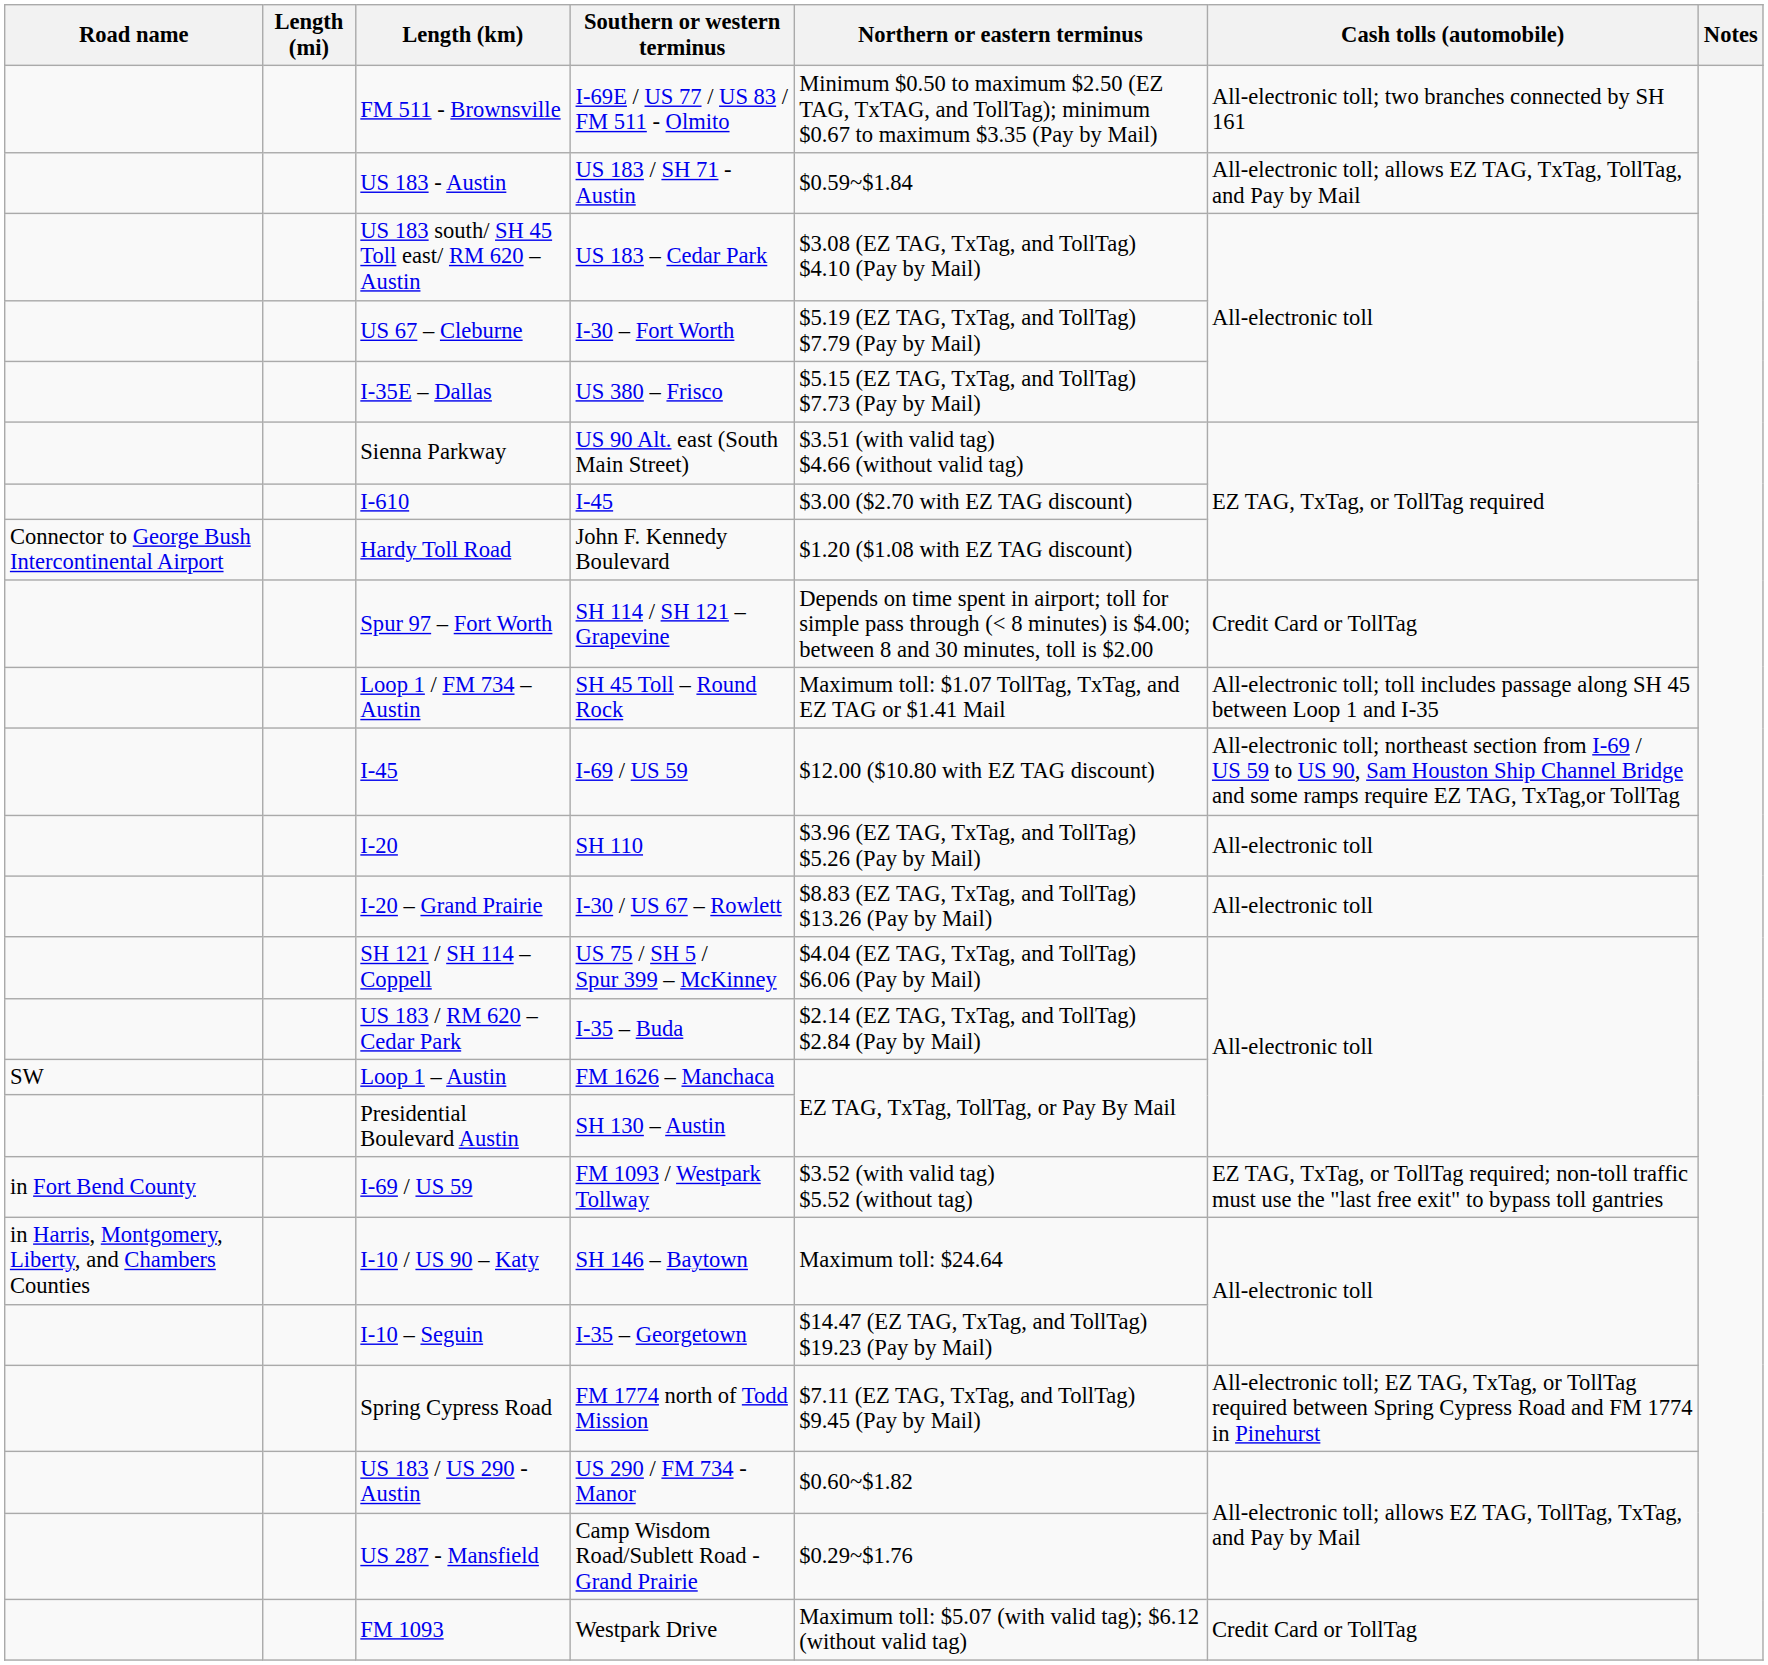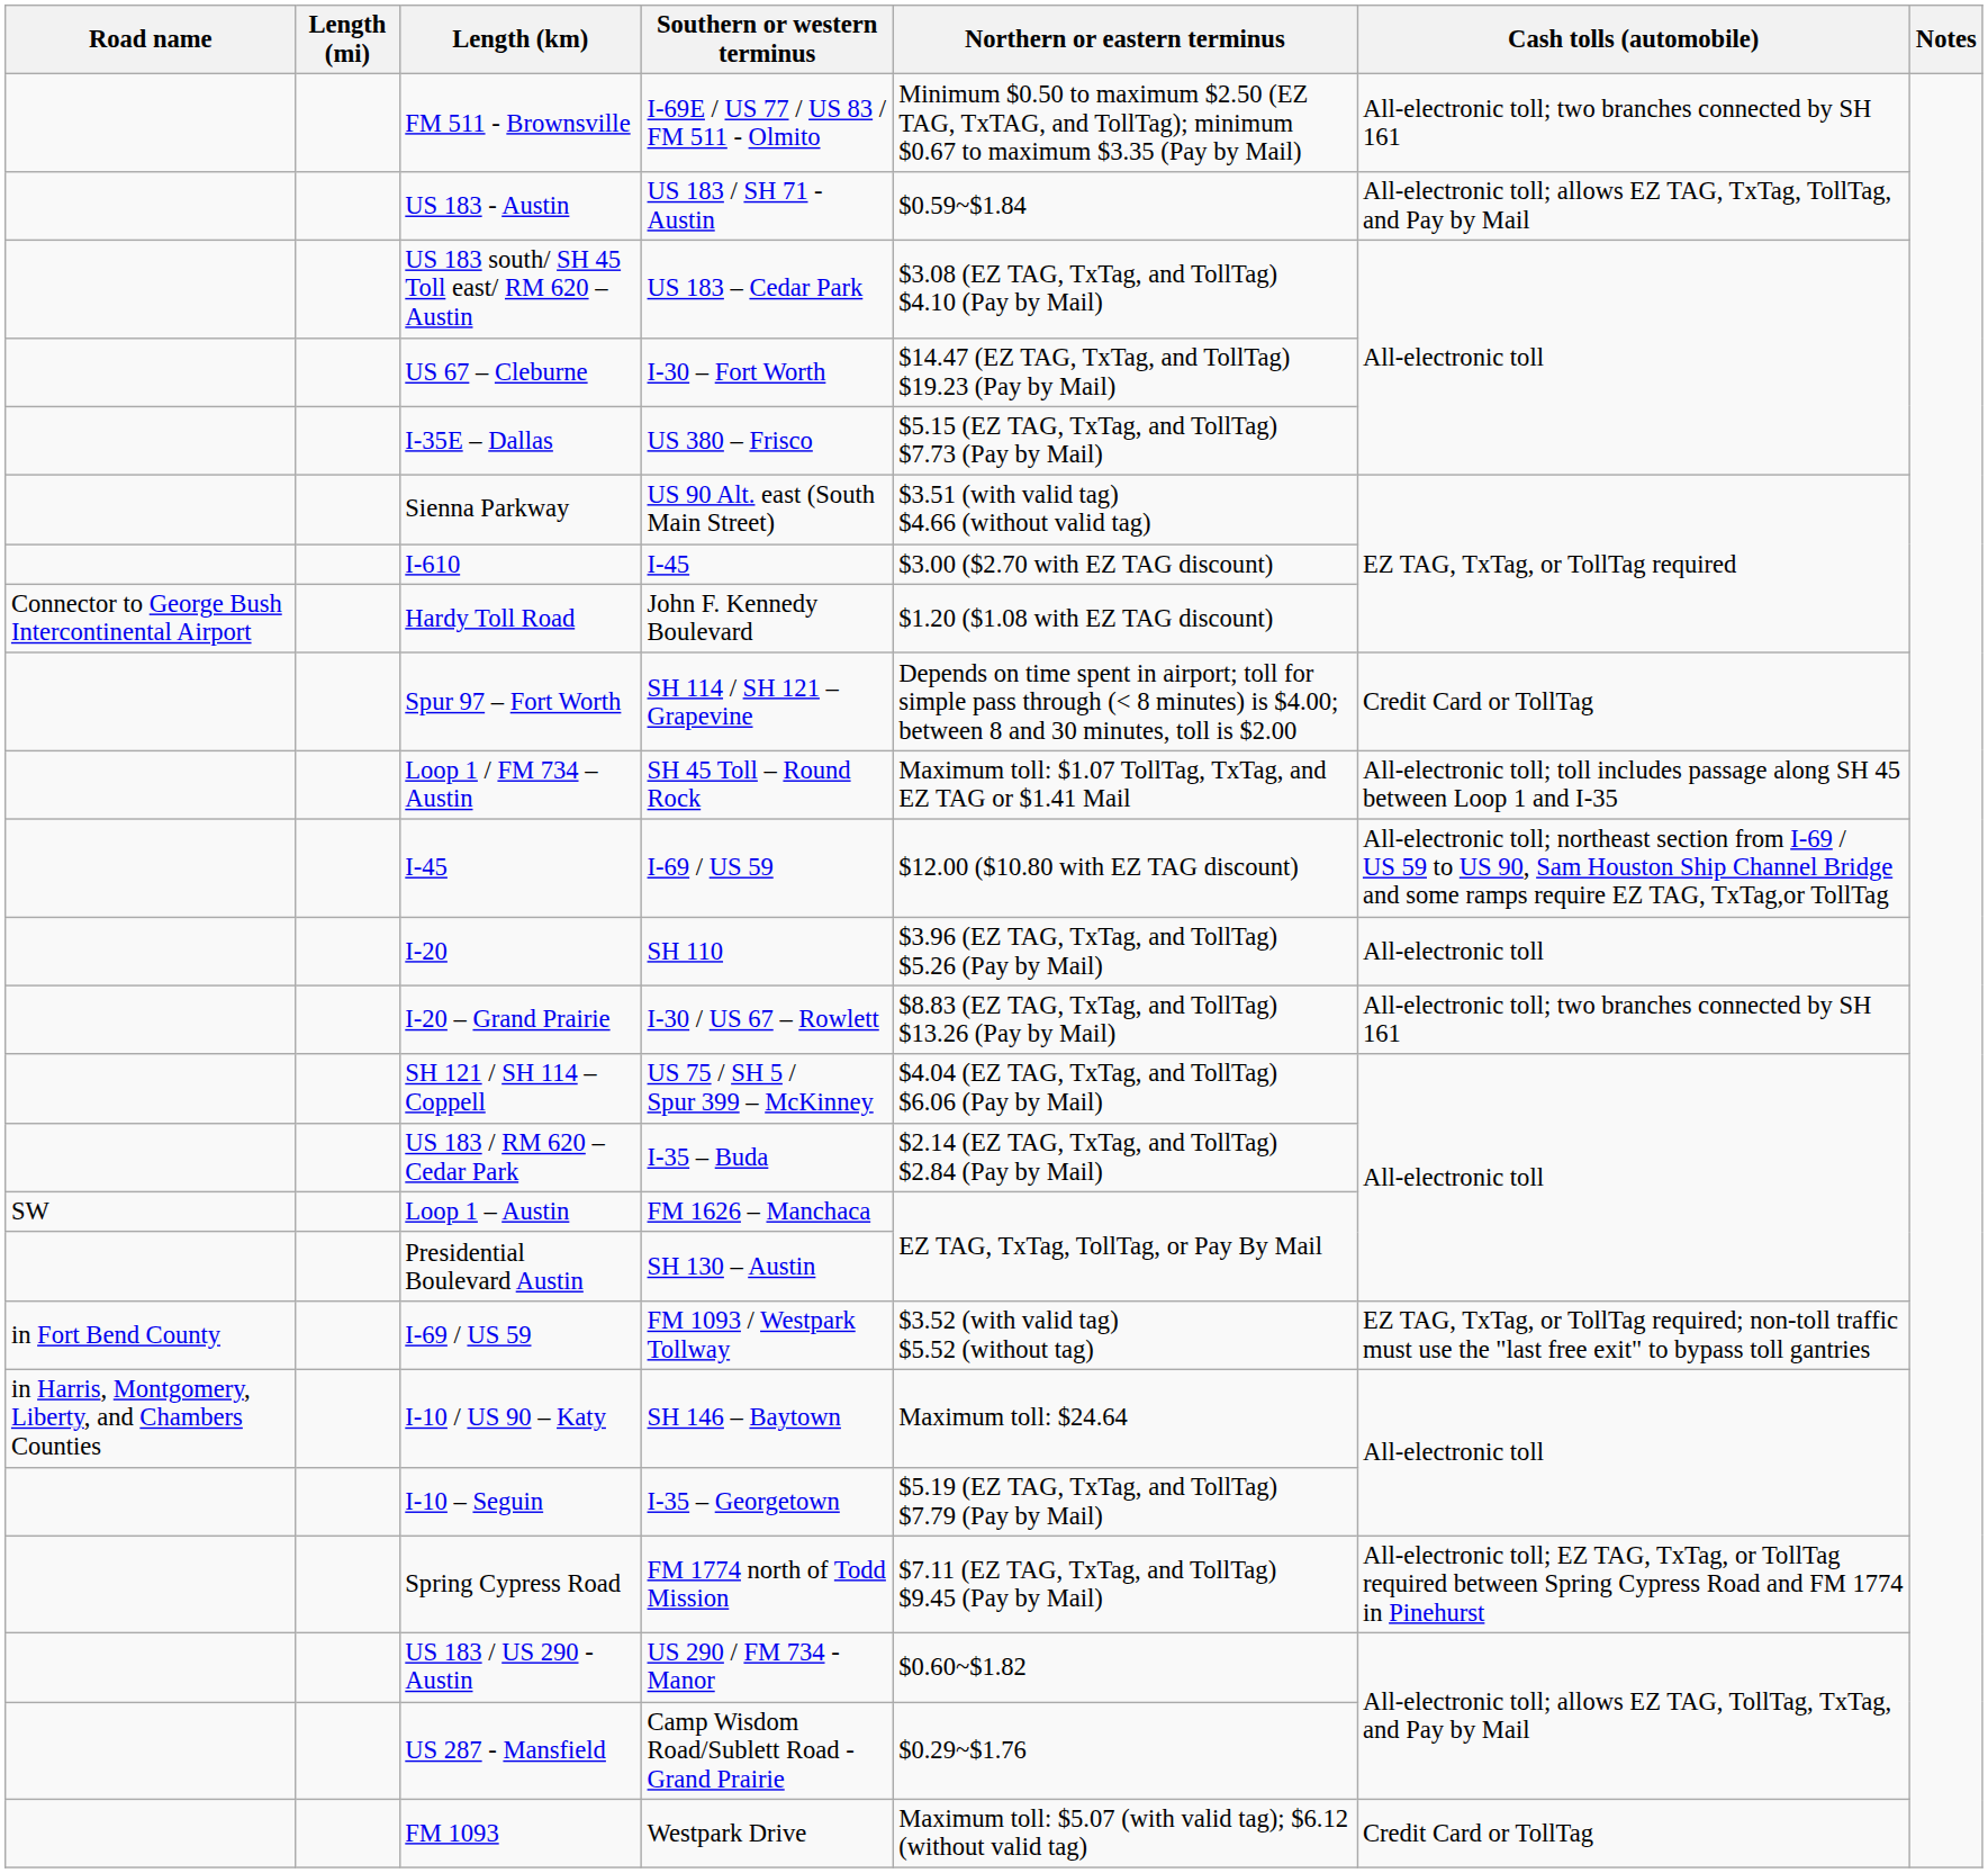 <table class=wikitable>
 <tr>
 <th scope=col>Road name</th>
 <th scope=col>Length (mi)</th>
 <th scope=col>Length (km)</th>
 <th scope=col>Southern or western terminus</th>
 <th scope=col>Northern or eastern terminus</th>
 <th scope=col>Cash tolls (automobile)</th>
 <th scope=col>Notes</th>
 </tr>
 <tr>
 <td></td>
 <td></td>
 <td><a href='#'>FM 511</a> - <a href='#'>Brownsville</a></td>
 <td><a href='#'>I-69E</a> / <a href='#'>US 77</a> / <a href='#'>US 83</a> / <a href='#'>FM 511</a> - <a href='#'>Olmito</a></td>
 <td>Minimum $0.50 to maximum $2.50 (EZ TAG, TxTAG, and TollTag); minimum $0.67 to maximum $3.35 (Pay by Mail)</td>
 <td>All-electronic toll; two branches connected by SH 161</td>
 </tr>
 <tr>
 <td></td>
 <td></td>
 <td><a href='#'>US 183</a> - <a href='#'>Austin</a></td>
 <td><a href='#'>US 183</a> / <a href='#'>SH 71</a> - <a href='#'>Austin</a></td>
 <td>$0.59~$1.84</td>
 <td>All-electronic toll; allows EZ TAG, TxTag, TollTag, and Pay by Mail</td>
 </tr>
 <tr>
 <td></td>
 <td></td>
 <td><a href='#'>US 183</a> south/ <a href='#'>SH 45 Toll</a> east/ <a href='#'>RM 620</a> – <a href='#'>Austin</a></td>
 <td><a href='#'>US 183</a> – <a href='#'>Cedar Park</a></td>
 <td>$3.08 (EZ TAG, TxTag, and TollTag)<br>$4.10 (Pay by Mail)</td>
 <td rowspan="3">All-electronic toll</td>
 </tr>
 <tr>
 <td></td>
 <td></td>
 <td><a href='#'>US 67</a> – <a href='#'>Cleburne</a></td>
 <td><a href='#'>I-30</a> – <a href='#'>Fort Worth</a></td>
-<td>$5.19 (EZ TAG, TxTag, and TollTag)<br>$7.79 (Pay by Mail)</td>
+<td>$14.47 (EZ TAG, TxTag, and TollTag)<br>$19.23 (Pay by Mail)</td>
 </tr>
 <tr>
 <td></td>
 <td></td>
 <td><a href='#'>I-35E</a> – <a href='#'>Dallas</a></td>
 <td><a href='#'>US 380</a> – <a href='#'>Frisco</a></td>
 <td>$5.15 (EZ TAG, TxTag, and TollTag)<br>$7.73 (Pay by Mail)</td>
 </tr>
 <tr>
 <td></td>
 <td></td>
 <td>Sienna Parkway</td>
 <td><a href='#'>US 90 Alt.</a> east (South Main Street)</td>
 <td>$3.51 (with valid tag)<br>$4.66 (without valid tag)</td>
 <td rowspan="3">EZ TAG, TxTag, or TollTag required</td>
 </tr>
 <tr>
 <td></td>
 <td></td>
 <td><a href='#'>I-610</a></td>
 <td><a href='#'>I-45</a></td>
 <td>$3.00 ($2.70 with EZ TAG discount)</td>
 </tr>
 <tr>
 <td> Connector to <a href='#'>George Bush Intercontinental Airport</a></td>
 <td></td>
 <td><a href='#'>Hardy Toll Road</a></td>
 <td>John F. Kennedy Boulevard</td>
 <td>$1.20 ($1.08 with EZ TAG discount)</td>
 </tr>
 <tr>
 <td></td>
 <td></td>
 <td><a href='#'>Spur 97</a> – <a href='#'>Fort Worth</a></td>
 <td><a href='#'>SH 114</a> / <a href='#'>SH 121</a> – <a href='#'>Grapevine</a></td>
 <td>Depends on time spent in airport; toll for simple pass through (< 8 minutes) is $4.00; between 8 and 30 minutes, toll is $2.00</td>
 <td>Credit Card or TollTag</td>
 </tr>
 <tr>
 <td></td>
 <td></td>
 <td><a href='#'>Loop 1</a> / <a href='#'>FM 734</a> – <a href='#'>Austin</a></td>
 <td><a href='#'>SH 45 Toll</a> – <a href='#'>Round Rock</a></td>
 <td>Maximum toll: $1.07 TollTag, TxTag, and EZ TAG or $1.41 Mail</td>
 <td>All-electronic toll; toll includes passage along SH 45 between Loop 1 and I-35</td>
 </tr>
 <tr>
 <td></td>
 <td></td>
 <td><a href='#'>I-45</a></td>
 <td><a href='#'>I-69</a> / <a href='#'>US 59</a></td>
 <td>$12.00 ($10.80 with EZ TAG discount)</td>
 <td>All-electronic toll; northeast section from <a href='#'>I-69</a> / <a href='#'>US 59</a> to <a href='#'>US 90</a>, <a href='#'>Sam Houston Ship Channel Bridge</a> and some ramps require EZ TAG, TxTag,or TollTag</td>
 </tr>
 <tr>
 <td></td>
 <td></td>
 <td><a href='#'>I-20</a></td>
 <td><a href='#'>SH 110</a></td>
 <td>$3.96 (EZ TAG, TxTag, and TollTag)<br>$5.26 (Pay by Mail)</td>
 <td>All-electronic toll</td>
 </tr>
 <tr>
 <td></td>
 <td></td>
 <td><a href='#'>I-20</a> – <a href='#'>Grand Prairie</a></td>
 <td><a href='#'>I-30</a> / <a href='#'>US 67</a> – <a href='#'>Rowlett</a></td>
 <td>$8.83 (EZ TAG, TxTag, and TollTag)<br>$13.26 (Pay by Mail)</td>
-<td>All-electronic toll</td>
+<td>All-electronic toll; two branches connected by SH 161</td>
 </tr>
 <tr>
 <td></td>
 <td></td>
 <td><a href='#'>SH 121</a> / <a href='#'>SH 114</a> – <a href='#'>Coppell</a></td>
 <td><a href='#'>US 75</a> / <a href='#'>SH 5</a> / <a href='#'>Spur 399</a> – <a href='#'>McKinney</a></td>
 <td>$4.04 (EZ TAG, TxTag, and TollTag)<br>$6.06 (Pay by Mail)</td>
 <td rowspan="4">All-electronic toll</td>
 </tr>
 <tr>
 <td></td>
 <td></td>
 <td><a href='#'>US 183</a> / <a href='#'>RM 620</a> – <a href='#'>Cedar Park</a></td>
 <td><a href='#'>I-35</a> – <a href='#'>Buda</a></td>
 <td>$2.14 (EZ TAG, TxTag, and TollTag)<br>$2.84 (Pay by Mail)</td>
 </tr>
 <tr>
 <td> SW</td>
 <td></td>
 <td><a href='#'>Loop 1</a> – <a href='#'>Austin</a></td>
 <td><a href='#'>FM 1626</a> – <a href='#'>Manchaca</a></td>
 <td rowspan="2">EZ TAG, TxTag, TollTag, or Pay By Mail</td>
 </tr>
 <tr>
 <td></td>
 <td></td>
 <td>Presidential Boulevard <a href='#'>Austin</a></td>
 <td><a href='#'>SH 130</a> – <a href='#'>Austin</a></td>
 </tr>
 <tr>
 <td> in <a href='#'>Fort Bend County</a></td>
 <td></td>
 <td><a href='#'>I-69</a> / <a href='#'>US 59</a></td>
 <td><a href='#'>FM 1093</a> / <a href='#'>Westpark Tollway</a></td>
 <td>$3.52 (with valid tag)<br>$5.52 (without tag)</td>
 <td>EZ TAG, TxTag, or TollTag required; non-toll traffic must use the "last free exit" to bypass toll gantries</td>
 </tr>
 <tr>
 <td> in <a href='#'>Harris</a>, <a href='#'>Montgomery</a>, <a href='#'>Liberty</a>, and <a href='#'>Chambers</a> Counties</td>
 <td></td>
 <td><a href='#'>I-10</a> / <a href='#'>US 90</a> – <a href='#'>Katy</a></td>
 <td><a href='#'>SH 146</a> – <a href='#'>Baytown</a></td>
 <td>Maximum toll: $24.64</td>
 <td rowspan="2">All-electronic toll</td>
 </tr>
 <tr>
 <td></td>
 <td></td>
 <td><a href='#'>I-10</a> – <a href='#'>Seguin</a></td>
 <td><a href='#'>I-35</a> – <a href='#'>Georgetown</a></td>
-<td>$14.47 (EZ TAG, TxTag, and TollTag)<br>$19.23 (Pay by Mail)</td>
+<td>$5.19 (EZ TAG, TxTag, and TollTag)<br>$7.79 (Pay by Mail)</td>
 </tr>
 <tr>
 <td></td>
 <td></td>
 <td>Spring Cypress Road</td>
 <td><a href='#'>FM 1774</a> north of <a href='#'>Todd Mission</a></td>
 <td>$7.11 (EZ TAG, TxTag, and TollTag)<br>$9.45 (Pay by Mail)</td>
 <td>All-electronic toll; EZ TAG, TxTag, or TollTag required between Spring Cypress Road and FM 1774 in <a href='#'>Pinehurst</a></td>
 </tr>
 <tr>
 <td></td>
 <td></td>
 <td><a href='#'>US 183</a> / <a href='#'>US 290</a> - <a href='#'>Austin</a></td>
 <td><a href='#'>US 290</a> / <a href='#'>FM 734</a> - <a href='#'>Manor</a></td>
 <td>$0.60~$1.82</td>
 <td rowspan="2">All-electronic toll; allows EZ TAG, TollTag, TxTag, and Pay by Mail</td>
 </tr>
 <tr>
 <td></td>
 <td></td>
 <td><a href='#'>US 287</a> - <a href='#'>Mansfield</a></td>
 <td>Camp Wisdom Road/Sublett Road - <a href='#'>Grand Prairie</a></td>
 <td>$0.29~$1.76</td>
 </tr>
 <tr>
 <td></td>
 <td></td>
 <td><a href='#'>FM 1093</a></td>
 <td>Westpark Drive</td>
 <td>Maximum toll: $5.07 (with valid tag); $6.12 (without valid tag)</td>
 <td>Credit Card or TollTag</td>
 </tr>
 </table>
